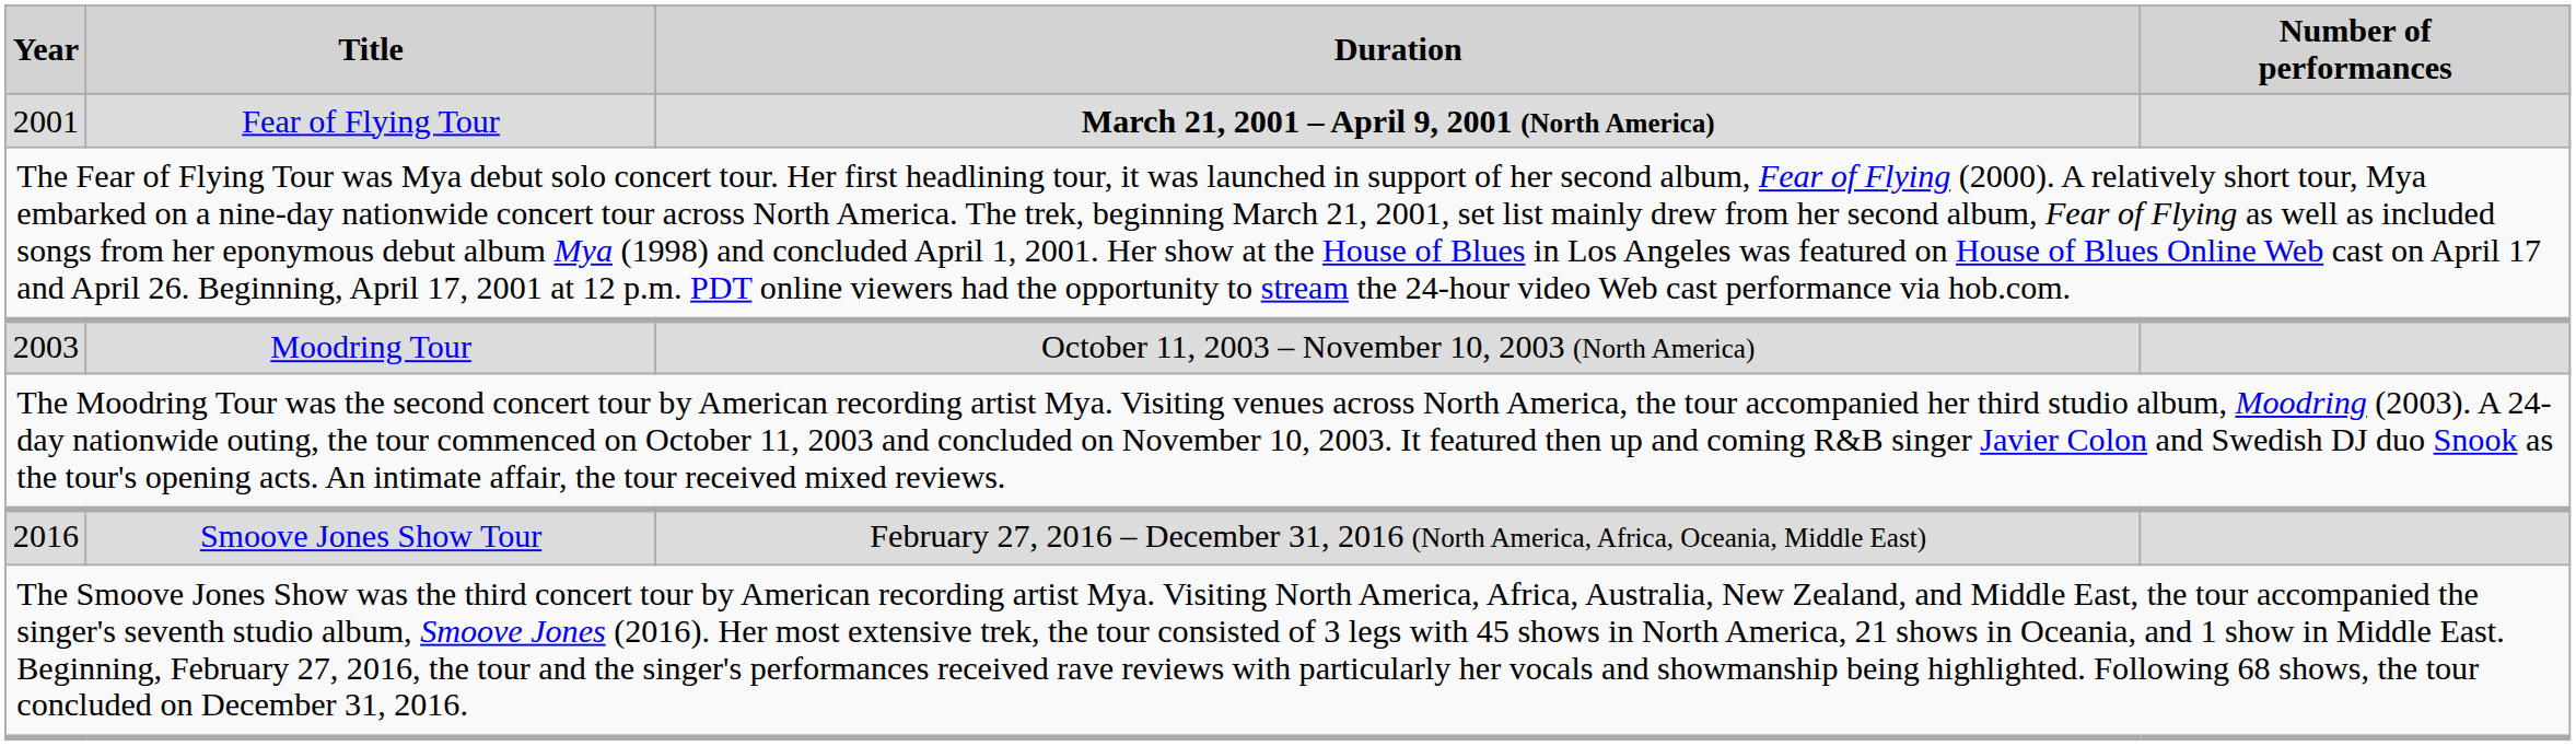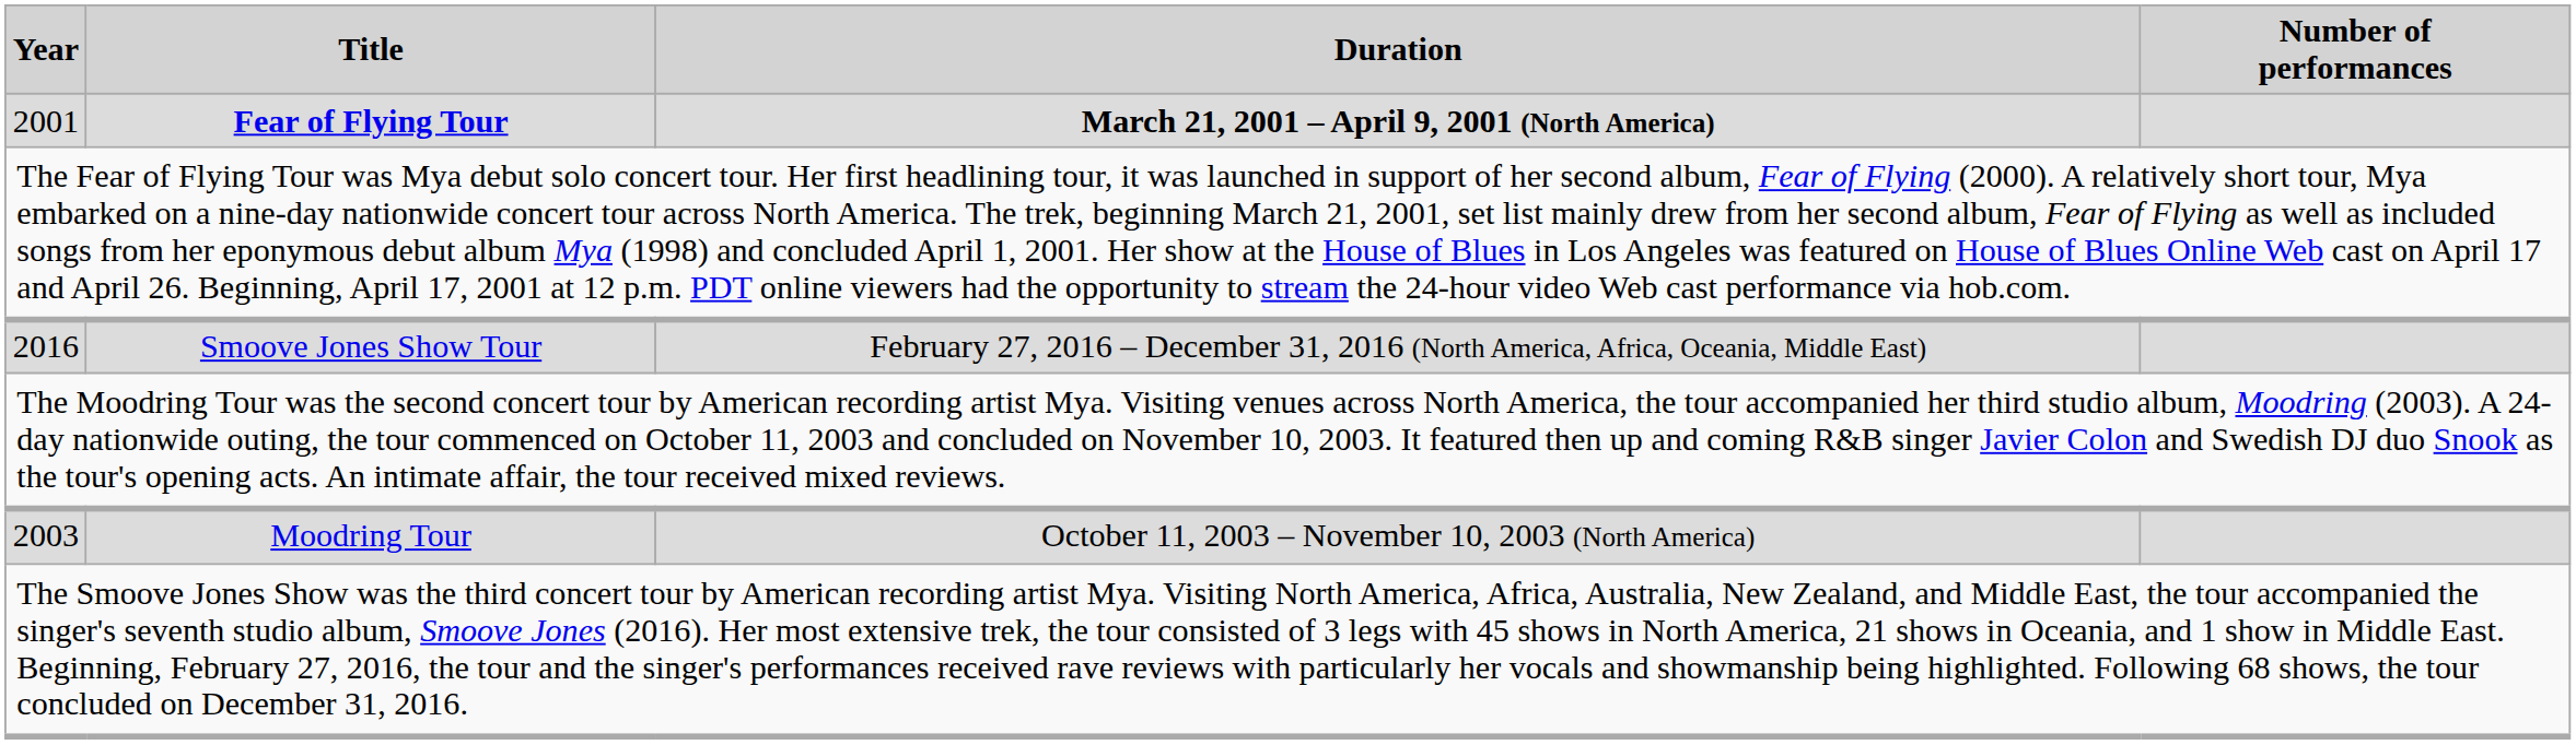 <table class="wikitable">
 <tr>
 <th style="background:#d3d3d3;">Year</th>
 <th style="background:#d3d3d3;">Title</th>
 <th style="background:#d3d3d3;">Duration</th>
 <th style="background:#d3d3d3;">Number of<br>performances</th>
 </tr>
 <tr>
 <td style="text-align:center; background:#dcdcdc; width:5px;;">2001</td>
-<td style="background:#dcdcdc; text-align:center;"><a href='#'>Fear of Flying Tour</a></td>
+<td style="background:#dcdcdc; text-align:center;"><strong><a href='#'>Fear of Flying Tour</a></strong></td>
 <td style="background:#dcdcdc; text-align:center;"><strong>March 21, 2001 – April 9, 2001 <small>(North America)</small></strong></td>
 <td style="background:#dcdcdc;"></td>
 </tr>
 <tr>
 <td colspan="4" style="border-bottom-width:3px; padding:5px;">The Fear of Flying Tour was Mya debut solo concert tour. Her first headlining tour, it was launched in support of her second album, <em><a href='#'>Fear of Flying</a></em> (2000). A relatively short tour, Mya embarked on a nine-day nationwide concert tour across North America. The trek, beginning March 21, 2001, set list mainly drew from her second album, <em>Fear of Flying</em> as well as included songs from her eponymous debut album <em><a href='#'>Mya</a></em> (1998) and concluded April 1, 2001. Her show at the <a href='#'>House of Blues</a> in Los Angeles was featured on <a href='#'>House of Blues Online Web</a> cast on April 17 and April 26. Beginning, April 17, 2001 at 12 p.m. <a href='#'>PDT</a> online viewers had the opportunity to <a href='#'>stream</a> the 24-hour video Web cast performance via hob.com.</td>
+</tr>
+<tr>
+<td style="text-align:center; background:#dcdcdc; width:5px;;">2016</td>
+<td style="background:#dcdcdc; text-align:center;"><a href='#'>Smoove Jones Show Tour</a></td>
+<td style="background:#dcdcdc; text-align:center;">February 27, 2016 – December 31, 2016 <small>(North America, Africa, Oceania, Middle East)</small></td>
+<td style="background:#dcdcdc;"></td>
+</tr>
+<tr>
+<td colspan="4" style="border-bottom-width:3px; padding:5px;">The Moodring Tour was the second concert tour by American recording artist Mya. Visiting venues across North America, the tour accompanied her third studio album, <em><a href='#'>Moodring</a></em> (2003). A 24-day nationwide outing, the tour commenced on October 11, 2003 and concluded on November 10, 2003. It featured then up and coming R&B singer <a href='#'>Javier Colon</a> and Swedish DJ duo <a href='#'>Snook</a> as the tour's opening acts. An intimate affair, the tour received mixed reviews.</td>
 </tr>
 <tr>
 <td style="text-align:center; background:#dcdcdc; width:5px;;">2003</td>
 <td style="background:#dcdcdc; text-align:center;"><a href='#'>Moodring Tour</a></td>
 <td style="background:#dcdcdc; text-align:center;">October 11, 2003 – November 10, 2003 <small>(North America)</small></td>
 <td style="background:#dcdcdc;"></td>
 </tr>
 <tr>
-<td colspan="4" style="border-bottom-width:3px; padding:5px;">The Moodring Tour was the second concert tour by American recording artist Mya. Visiting venues across North America, the tour accompanied her third studio album, <em><a href='#'>Moodring</a></em> (2003). A 24-day nationwide outing, the tour commenced on October 11, 2003 and concluded on November 10, 2003. It featured then up and coming R&B singer <a href='#'>Javier Colon</a> and Swedish DJ duo <a href='#'>Snook</a> as the tour's opening acts. An intimate affair, the tour received mixed reviews.</td>
-</tr>
-<tr>
-<td style="text-align:center; background:#dcdcdc; width:5px;;">2016</td>
-<td style="background:#dcdcdc; text-align:center;"><a href='#'>Smoove Jones Show Tour</a></td>
-<td style="background:#dcdcdc; text-align:center;">February 27, 2016 – December 31, 2016 <small>(North America, Africa, Oceania, Middle East)</small></td>
-<td style="background:#dcdcdc;"></td>
-</tr>
-<tr>
 <td colspan="4" style="border-bottom-width:3px; padding:5px;">The Smoove Jones Show was the third concert tour by American recording artist Mya. Visiting North America, Africa, Australia, New Zealand, and Middle East, the tour accompanied the singer's seventh studio album, <em><a href='#'>Smoove Jones</a></em> (2016). Her most extensive trek, the tour consisted of 3 legs with 45 shows in North America, 21 shows in Oceania, and 1 show in Middle East. Beginning, February 27, 2016, the tour and the singer's performances received rave reviews with particularly her vocals and showmanship being highlighted. Following 68 shows, the tour concluded on December 31, 2016.</td>
 </tr>
 </table>
